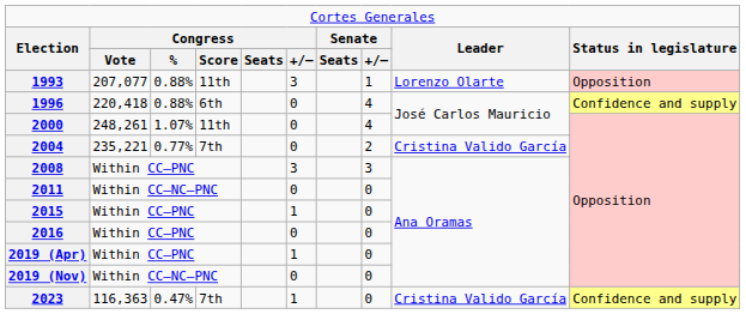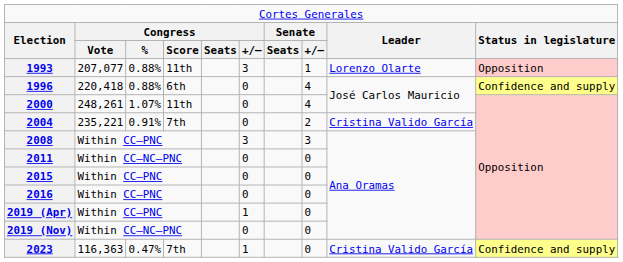 <table class="wikitable" style="font-size:97%; text-align:left;">
 <tr>
 <td colspan="11" align="center"><a href='#'>Cortes Generales</a></td>
 </tr>
 <tr>
 <th rowspan="2">Election</th>
 <th colspan="5">Congress</th>
 <th colspan="2">Senate</th>
 <th rowspan="2">Leader</th>
 <th rowspan="2">Status in legislature</th>
 </tr>
 <tr>
 <th>Vote</th>
 <th>%</th>
 <th>Score</th>
 <th>Seats</th>
 <th>+/–</th>
 <th>Seats</th>
 <th>+/–</th>
 </tr>
 <tr>
 <th><a href='#'>1993</a></th>
 <td>207,077</td>
 <td>0.88%</td>
 <td>11th</td>
 <td></td>
 <td>3</td>
 <td></td>
 <td>1</td>
 <td><a href='#'>Lorenzo Olarte</a></td>
 <td style="background-color:#fcc;">Opposition</td>
 </tr>
 <tr>
 <th><a href='#'>1996</a></th>
 <td>220,418</td>
 <td>0.88%</td>
 <td>6th</td>
 <td></td>
 <td>0</td>
 <td></td>
 <td>4</td>
 <td rowspan="2">José Carlos Mauricio</td>
 <td style="background:#ffff8c;">Confidence and supply</td>
 </tr>
 <tr>
 <th><a href='#'>2000</a></th>
 <td>248,261</td>
 <td>1.07%</td>
 <td>11th</td>
 <td></td>
 <td>0</td>
 <td></td>
 <td>4</td>
 <td rowspan="8" style="background-color:#fcc;">Opposition</td>
 </tr>
 <tr>
 <th><a href='#'>2004</a></th>
 <td>235,221</td>
-<td>0.77%</td>
+<td>0.91%</td>
 <td>7th</td>
 <td></td>
 <td>0</td>
 <td></td>
 <td>2</td>
 <td><a href='#'>Cristina Valido García</a></td>
 </tr>
 <tr>
 <th><a href='#'>2008</a></th>
 <td colspan="3">Within <a href='#'>CC–PNC</a></td>
 <td></td>
 <td>3</td>
 <td></td>
 <td>3</td>
 <td rowspan="6"><a href='#'>Ana Oramas</a></td>
 </tr>
 <tr>
 <th><a href='#'>2011</a></th>
 <td colspan="3">Within <a href='#'>CC–NC–PNC</a></td>
 <td></td>
 <td>0</td>
 <td></td>
 <td>0</td>
 </tr>
 <tr>
 <th><a href='#'>2015</a></th>
 <td colspan="3">Within <a href='#'>CC–PNC</a></td>
 <td></td>
-<td>1</td>
+<td>0</td>
 <td></td>
 <td>0</td>
 </tr>
 <tr>
 <th><a href='#'>2016</a></th>
 <td colspan="3">Within <a href='#'>CC–PNC</a></td>
 <td></td>
 <td>0</td>
 <td></td>
 <td>0</td>
 </tr>
 <tr>
 <th><a href='#'>2019 (Apr)</a></th>
 <td colspan="3">Within <a href='#'>CC–PNC</a></td>
 <td></td>
 <td>1</td>
 <td></td>
 <td>0</td>
 </tr>
 <tr>
 <th><a href='#'>2019 (Nov)</a></th>
 <td colspan="3">Within <a href='#'>CC–NC–PNC</a></td>
 <td></td>
 <td>0</td>
 <td></td>
 <td>0</td>
 </tr>
 <tr>
 <th><a href='#'>2023</a></th>
 <td>116,363</td>
 <td>0.47%</td>
 <td>7th</td>
 <td></td>
 <td>1</td>
 <td></td>
 <td>0</td>
 <td><a href='#'>Cristina Valido García</a></td>
 <td style="background:#ffff8c;">Confidence and supply</td>
 </tr>
 </table>
